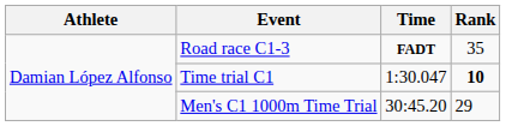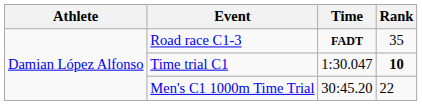 <table class="wikitable" style="font-size:90%">
 <tr>
 <th>Athlete</th>
 <th>Event</th>
 <th>Time</th>
 <th>Rank</th>
 </tr>
 <tr align="center">
 <td rowspan="3" align="left"><a href='#'>Damian López Alfonso</a></td>
 <td align="left"><a href='#'>Road race C1-3</a></td>
 <td><strong><small>FADT</small></strong></td>
 <td>35</td>
 </tr>
 <tr align="center">
 <td align="left"><a href='#'>Time trial C1</a></td>
 <td>1:30.047</td>
 <td><strong>10</strong></td>
 </tr>
 <tr>
 <td><a href='#'>Men's C1 1000m Time Trial</a></td>
 <td>30:45.20</td>
-<td>29</td>
+<td>22</td>
 </tr>
 </table>
